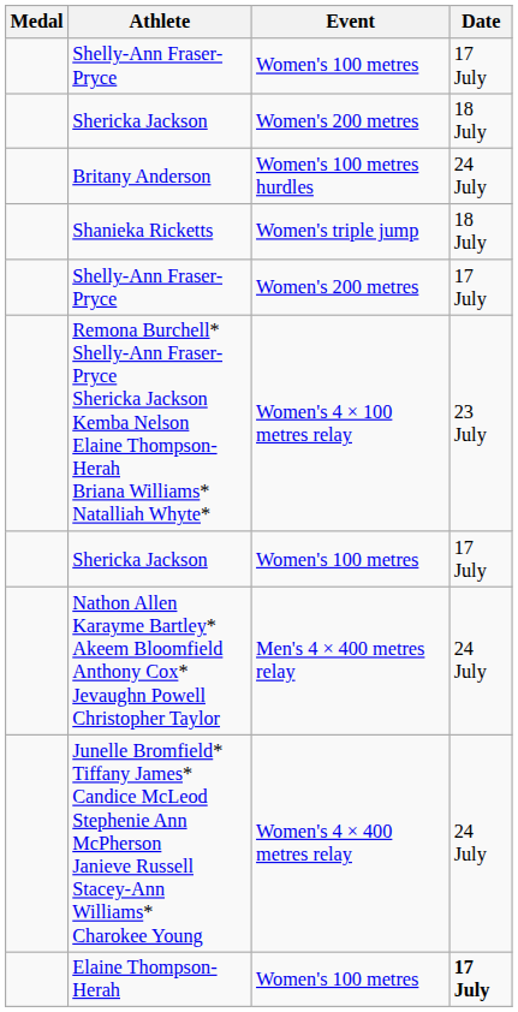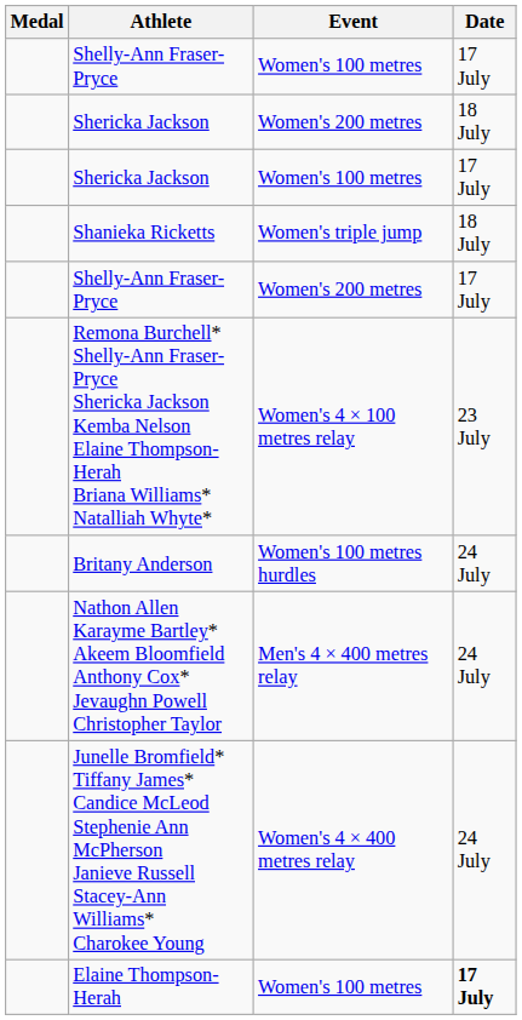 <table class=wikitable style=font-size:90% width=60%>
 <tr>
 <th>Medal</th>
 <th>Athlete</th>
 <th>Event</th>
 <th>Date</th>
 </tr>
 <tr>
 <td></td>
 <td><a href='#'>Shelly-Ann Fraser-Pryce</a></td>
 <td><a href='#'>Women's 100 metres</a></td>
 <td>17 July</td>
 </tr>
 <tr>
 <td></td>
 <td><a href='#'>Shericka Jackson</a></td>
 <td><a href='#'>Women's 200 metres</a></td>
 <td>18 July</td>
 </tr>
 <tr>
 <td></td>
-<td><a href='#'>Britany Anderson</a></td>
-<td><a href='#'>Women's 100 metres hurdles</a></td>
-<td>24 July</td>
+<td><a href='#'>Shericka Jackson</a></td>
+<td><a href='#'>Women's 100 metres</a></td>
+<td>17 July</td>
 </tr>
 <tr>
 <td></td>
 <td><a href='#'>Shanieka Ricketts</a></td>
 <td><a href='#'>Women's triple jump</a></td>
 <td>18 July</td>
 </tr>
 <tr>
 <td></td>
 <td><a href='#'>Shelly-Ann Fraser-Pryce</a></td>
 <td><a href='#'>Women's 200 metres</a></td>
 <td>17 July</td>
 </tr>
 <tr>
 <td></td>
 <td><a href='#'>Remona Burchell</a>*<br><a href='#'>Shelly-Ann Fraser-Pryce</a><br><a href='#'>Shericka Jackson</a><br><a href='#'>Kemba Nelson</a><br><a href='#'>Elaine Thompson-Herah</a><br><a href='#'>Briana Williams</a>*<br><a href='#'>Natalliah Whyte</a>*</td>
 <td><a href='#'>Women's 4 × 100 metres relay</a></td>
 <td>23 July</td>
 </tr>
 <tr>
 <td></td>
-<td><a href='#'>Shericka Jackson</a></td>
-<td><a href='#'>Women's 100 metres</a></td>
-<td>17 July</td>
+<td><a href='#'>Britany Anderson</a></td>
+<td><a href='#'>Women's 100 metres hurdles</a></td>
+<td>24 July</td>
 </tr>
 <tr>
 <td></td>
 <td><a href='#'>Nathon Allen</a><br><a href='#'>Karayme Bartley</a>*<br><a href='#'>Akeem Bloomfield</a><br><a href='#'>Anthony Cox</a>*<br><a href='#'>Jevaughn Powell</a><br><a href='#'>Christopher Taylor</a></td>
 <td><a href='#'>Men's 4 × 400 metres relay</a></td>
 <td>24 July</td>
 </tr>
 <tr>
 <td></td>
 <td><a href='#'>Junelle Bromfield</a>*<br><a href='#'>Tiffany James</a>*<br><a href='#'>Candice McLeod</a><br><a href='#'>Stephenie Ann McPherson</a><br><a href='#'>Janieve Russell</a><br><a href='#'>Stacey-Ann Williams</a>*<br><a href='#'>Charokee Young</a></td>
 <td><a href='#'>Women's 4 × 400 metres relay</a></td>
 <td>24 July</td>
 </tr>
 <tr>
 <td></td>
 <td><a href='#'>Elaine Thompson-Herah</a></td>
 <td><a href='#'>Women's 100 metres</a></td>
 <td><strong>17 July</strong></td>
 </tr>
 </table>
